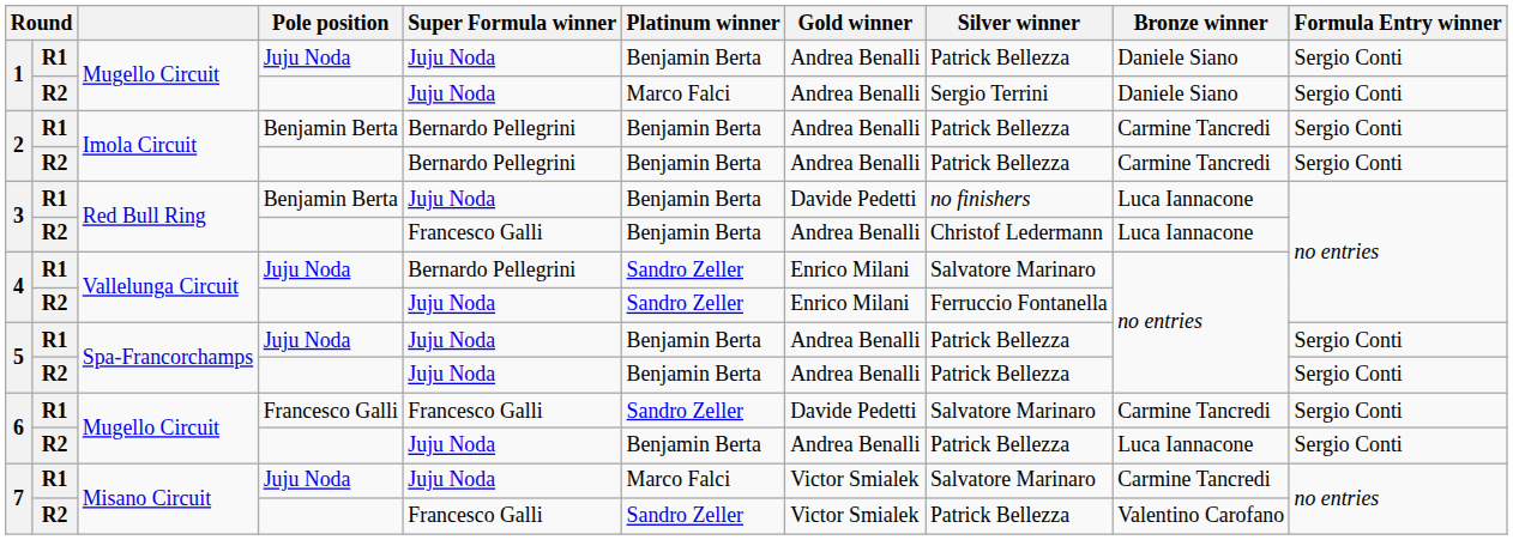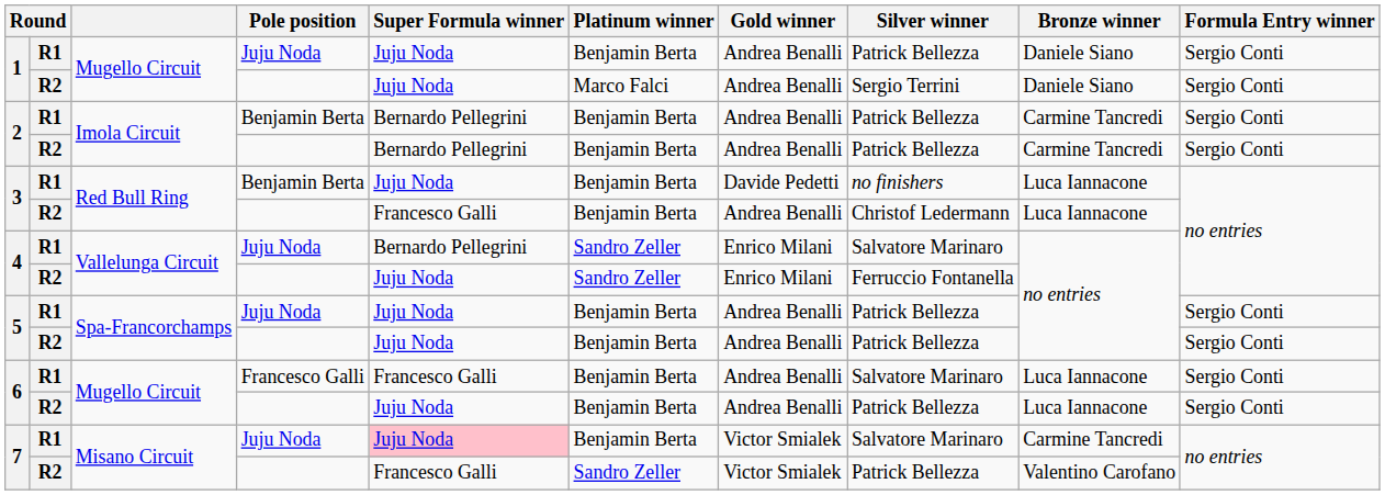 <table class="wikitable" style="font-size:85%">
 <tr>
 <th colspan="2">Round</th>
 <th></th>
 <th>Pole position</th>
 <th>Super Formula winner</th>
 <th>Platinum winner</th>
 <th>Gold winner</th>
 <th>Silver winner</th>
 <th>Bronze winner</th>
 <th>Formula Entry winner</th>
 </tr>
 <tr>
 <th rowspan="2">1</th>
 <th>R1</th>
 <td rowspan="2"> <a href='#'>Mugello Circuit</a></td>
 <td nowrap=""> <a href='#'>Juju Noda</a></td>
 <td> <a href='#'>Juju Noda</a></td>
 <td nowrap> Benjamin Berta</td>
 <td> Andrea Benalli</td>
 <td> Patrick Bellezza</td>
 <td> Daniele Siano</td>
 <td> Sergio Conti</td>
 </tr>
 <tr>
 <th>R2</th>
 <td></td>
 <td> <a href='#'>Juju Noda</a></td>
 <td> Marco Falci</td>
 <td> Andrea Benalli</td>
 <td> Sergio Terrini</td>
 <td> Daniele Siano</td>
 <td> Sergio Conti</td>
 </tr>
 <tr>
 <th rowspan="2">2</th>
 <th>R1</th>
 <td rowspan="2"> <a href='#'>Imola Circuit</a></td>
 <td nowrap> Benjamin Berta</td>
 <td nowrap> Bernardo Pellegrini</td>
 <td> Benjamin Berta</td>
 <td> Andrea Benalli</td>
 <td> Patrick Bellezza</td>
 <td nowrap> Carmine Tancredi</td>
 <td> Sergio Conti</td>
 </tr>
 <tr>
 <th>R2</th>
 <td></td>
 <td> Bernardo Pellegrini</td>
 <td> Benjamin Berta</td>
 <td> Andrea Benalli</td>
 <td> Patrick Bellezza</td>
 <td> Carmine Tancredi</td>
 <td> Sergio Conti</td>
 </tr>
 <tr>
 <th rowspan="2">3</th>
 <th>R1</th>
 <td rowspan="2"> <a href='#'>Red Bull Ring</a></td>
 <td> Benjamin Berta</td>
 <td> <a href='#'>Juju Noda</a></td>
 <td> Benjamin Berta</td>
 <td nowrap> Davide Pedetti</td>
 <td><em>no finishers</em></td>
 <td> Luca Iannacone</td>
 <td rowspan="4"><em>no entries</em></td>
 </tr>
 <tr>
 <th>R2</th>
 <td></td>
 <td> Francesco Galli</td>
 <td> Benjamin Berta</td>
 <td> Andrea Benalli</td>
 <td> Christof Ledermann</td>
 <td> Luca Iannacone</td>
 </tr>
 <tr>
 <th rowspan="2">4</th>
 <th>R1</th>
 <td rowspan="2"> <a href='#'>Vallelunga Circuit</a></td>
 <td> <a href='#'>Juju Noda</a></td>
 <td> Bernardo Pellegrini</td>
 <td> <a href='#'>Sandro Zeller</a></td>
 <td> Enrico Milani</td>
 <td> Salvatore Marinaro</td>
 <td rowspan="4"><em>no entries</em></td>
 </tr>
 <tr>
 <th>R2</th>
 <td></td>
 <td> <a href='#'>Juju Noda</a></td>
 <td> <a href='#'>Sandro Zeller</a></td>
 <td> Enrico Milani</td>
 <td nowrap> Ferruccio Fontanella</td>
 </tr>
 <tr>
 <th rowspan="2">5</th>
 <th>R1</th>
 <td rowspan="2"> <a href='#'>Spa-Francorchamps</a></td>
 <td> <a href='#'>Juju Noda</a></td>
 <td> <a href='#'>Juju Noda</a></td>
 <td> Benjamin Berta</td>
 <td> Andrea Benalli</td>
 <td> Patrick Bellezza</td>
 <td> Sergio Conti</td>
 </tr>
 <tr>
 <th>R2</th>
 <td></td>
 <td> <a href='#'>Juju Noda</a></td>
 <td> Benjamin Berta</td>
 <td> Andrea Benalli</td>
 <td> Patrick Bellezza</td>
 <td> Sergio Conti</td>
 </tr>
 <tr>
 <th rowspan="2">6</th>
 <th>R1</th>
 <td rowspan="2"> <a href='#'>Mugello Circuit</a></td>
 <td> Francesco Galli</td>
 <td> Francesco Galli</td>
-<td> <a href='#'>Sandro Zeller</a></td>
-<td nowrap> Davide Pedetti</td>
+<td> Benjamin Berta</td>
+<td> Andrea Benalli</td>
 <td> Salvatore Marinaro</td>
-<td nowrap> Carmine Tancredi</td>
+<td> Luca Iannacone</td>
 <td> Sergio Conti</td>
 </tr>
 <tr>
 <th>R2</th>
 <td></td>
 <td> <a href='#'>Juju Noda</a></td>
 <td> Benjamin Berta</td>
 <td> Andrea Benalli</td>
 <td> Patrick Bellezza</td>
 <td> Luca Iannacone</td>
 <td> Sergio Conti</td>
 </tr>
 <tr>
 <th rowspan="2">7</th>
 <th>R1</th>
 <td rowspan="2"> <a href='#'>Misano Circuit</a></td>
 <td> <a href='#'>Juju Noda</a></td>
-<td> <a href='#'>Juju Noda</a></td>
-<td> Marco Falci</td>
+<td style="background: pink;"> <a href='#'>Juju Noda</a></td>
+<td> Benjamin Berta</td>
 <td> Victor Smialek</td>
 <td> Salvatore Marinaro</td>
 <td> Carmine Tancredi</td>
 <td rowspan="2"><em>no entries</em></td>
 </tr>
 <tr>
 <th>R2</th>
 <td></td>
 <td> Francesco Galli</td>
 <td> <a href='#'>Sandro Zeller</a></td>
 <td> Victor Smialek</td>
 <td> Patrick Bellezza</td>
 <td> Valentino Carofano</td>
 </tr>
 </table>
